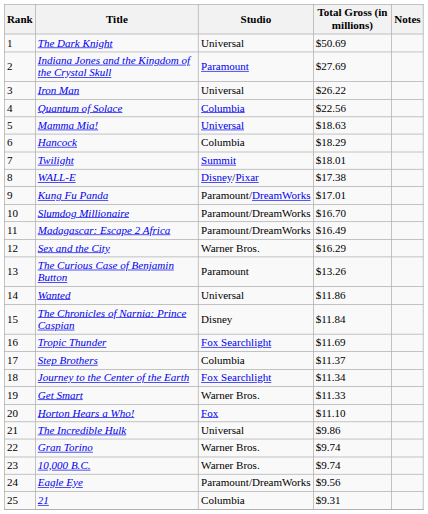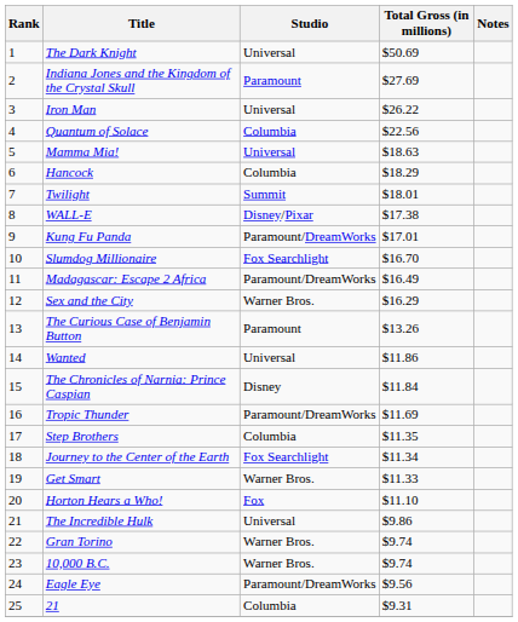 <table class="wikitable sortable">
 <tr>
 <th>Rank</th>
 <th width="39%">Title</th>
 <th style="width:150px">Studio</th>
 <th>Total Gross (in millions)</th>
 <th>Notes</th>
 </tr>
 <tr>
 <td>1</td>
 <td><em><a href='#'>The Dark Knight</a></em></td>
 <td>Universal</td>
 <td>$50.69</td>
 <td></td>
 </tr>
 <tr>
 <td>2</td>
 <td><em><a href='#'>Indiana Jones and the Kingdom of the Crystal Skull</a></em></td>
 <td><a href='#'>Paramount</a></td>
 <td>$27.69</td>
 <td></td>
 </tr>
 <tr>
 <td>3</td>
 <td><em><a href='#'>Iron Man</a></em></td>
 <td>Universal</td>
 <td>$26.22</td>
 <td></td>
 </tr>
 <tr>
 <td>4</td>
 <td><em><a href='#'>Quantum of Solace</a></em></td>
 <td><a href='#'>Columbia</a></td>
 <td>$22.56</td>
 <td></td>
 </tr>
 <tr>
 <td>5</td>
 <td><em><a href='#'>Mamma Mia!</a></em></td>
 <td><a href='#'>Universal</a></td>
 <td>$18.63</td>
 <td></td>
 </tr>
 <tr>
 <td>6</td>
 <td><em><a href='#'>Hancock</a></em></td>
 <td>Columbia</td>
 <td>$18.29</td>
 <td></td>
 </tr>
 <tr>
 <td>7</td>
 <td><em><a href='#'>Twilight</a></em></td>
 <td><a href='#'>Summit</a></td>
 <td>$18.01</td>
 <td></td>
 </tr>
 <tr>
 <td>8</td>
 <td><em><a href='#'>WALL-E</a></em></td>
 <td><a href='#'>Disney</a>/<a href='#'>Pixar</a></td>
 <td>$17.38</td>
 <td></td>
 </tr>
 <tr>
 <td>9</td>
 <td><em><a href='#'>Kung Fu Panda</a></em></td>
 <td>Paramount/<a href='#'>DreamWorks</a></td>
 <td>$17.01</td>
 <td></td>
 </tr>
 <tr>
 <td>10</td>
 <td><em><a href='#'>Slumdog Millionaire</a></em></td>
-<td>Paramount/DreamWorks</td>
+<td><a href='#'>Fox Searchlight</a></td>
 <td>$16.70</td>
 <td></td>
 </tr>
 <tr>
 <td>11</td>
 <td><em><a href='#'>Madagascar: Escape 2 Africa</a></em></td>
 <td>Paramount/DreamWorks</td>
 <td>$16.49</td>
 <td></td>
 </tr>
 <tr>
 <td>12</td>
 <td><em><a href='#'>Sex and the City</a></em></td>
 <td>Warner Bros.</td>
 <td>$16.29</td>
 <td></td>
 </tr>
 <tr>
 <td>13</td>
 <td><em><a href='#'>The Curious Case of Benjamin Button</a></em></td>
 <td>Paramount</td>
 <td>$13.26</td>
 <td></td>
 </tr>
 <tr>
 <td>14</td>
 <td><em><a href='#'>Wanted</a></em></td>
 <td>Universal</td>
 <td>$11.86</td>
 <td></td>
 </tr>
 <tr>
 <td>15</td>
 <td><em><a href='#'>The Chronicles of Narnia: Prince Caspian</a></em></td>
 <td>Disney</td>
 <td>$11.84</td>
 <td></td>
 </tr>
 <tr>
 <td>16</td>
 <td><em><a href='#'>Tropic Thunder</a></em></td>
-<td><a href='#'>Fox Searchlight</a></td>
+<td>Paramount/DreamWorks</td>
 <td>$11.69</td>
 <td></td>
 </tr>
 <tr>
 <td>17</td>
 <td><em><a href='#'>Step Brothers</a></em></td>
 <td>Columbia</td>
-<td>$11.37</td>
+<td>$11.35</td>
 <td></td>
 </tr>
 <tr>
 <td>18</td>
 <td><em><a href='#'>Journey to the Center of the Earth</a></em></td>
 <td><a href='#'>Fox Searchlight</a></td>
 <td>$11.34</td>
 <td></td>
 </tr>
 <tr>
 <td>19</td>
 <td><em><a href='#'>Get Smart</a></em></td>
 <td>Warner Bros.</td>
 <td>$11.33</td>
 <td></td>
 </tr>
 <tr>
 <td>20</td>
 <td><em><a href='#'>Horton Hears a Who!</a></em></td>
 <td><a href='#'>Fox</a></td>
 <td>$11.10</td>
 <td></td>
 </tr>
 <tr>
 <td>21</td>
 <td><em><a href='#'>The Incredible Hulk</a></em></td>
 <td>Universal</td>
 <td>$9.86</td>
 <td></td>
 </tr>
 <tr>
 <td>22</td>
 <td><em><a href='#'>Gran Torino</a></em></td>
 <td>Warner Bros.</td>
 <td>$9.74</td>
 <td></td>
 </tr>
 <tr>
 <td>23</td>
 <td><em><a href='#'>10,000 B.C.</a></em></td>
 <td>Warner Bros.</td>
 <td>$9.74</td>
 <td></td>
 </tr>
 <tr>
 <td>24</td>
 <td><em><a href='#'>Eagle Eye</a></em></td>
 <td>Paramount/DreamWorks</td>
 <td>$9.56</td>
 <td></td>
 </tr>
 <tr>
 <td>25</td>
 <td><em><a href='#'>21</a></em></td>
 <td>Columbia</td>
 <td>$9.31</td>
 <td></td>
 </tr>
 <tr>
 </tr>
 </table>
